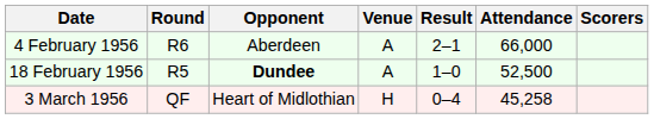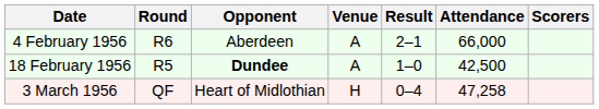 <table class="wikitable sortable" style="font-size:100%; text-align:center">
 <tr>
 <th>Date</th>
 <th>Round</th>
 <th>Opponent</th>
 <th>Venue</th>
 <th>Result</th>
 <th>Attendance</th>
 <th>Scorers</th>
 </tr>
 <tr bgcolor = "#EEFFEE">
 <td>4 February 1956</td>
 <td>R6</td>
 <td>Aberdeen</td>
 <td>A</td>
 <td>2–1</td>
 <td>66,000</td>
 <td></td>
 </tr>
 <tr bgcolor = "#EEFFEE">
 <td>18 February 1956</td>
 <td>R5</td>
 <td><strong>Dundee</strong></td>
 <td>A</td>
 <td>1–0</td>
-<td>52,500</td>
+<td>42,500</td>
 <td></td>
 </tr>
 <tr bgcolor = "#FFEEEE">
 <td>3 March 1956</td>
 <td>QF</td>
 <td>Heart of Midlothian</td>
 <td>H</td>
 <td>0–4</td>
-<td>45,258</td>
+<td>47,258</td>
 <td></td>
 </tr>
 </table>
